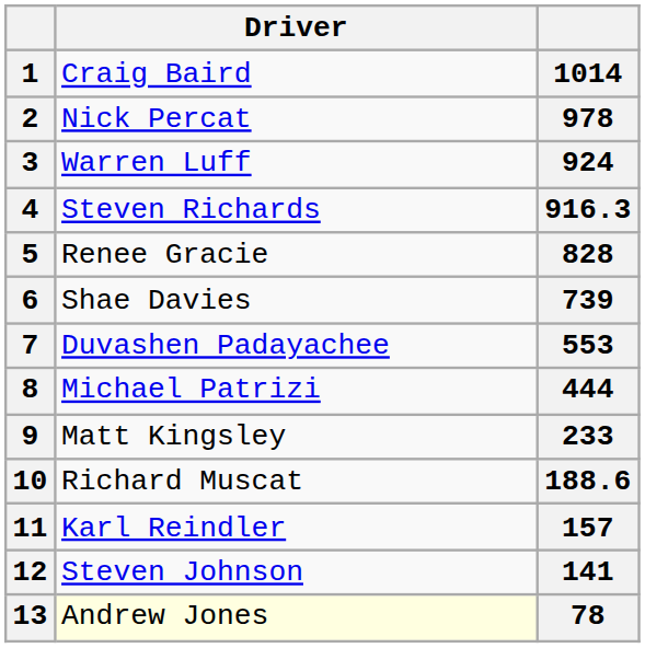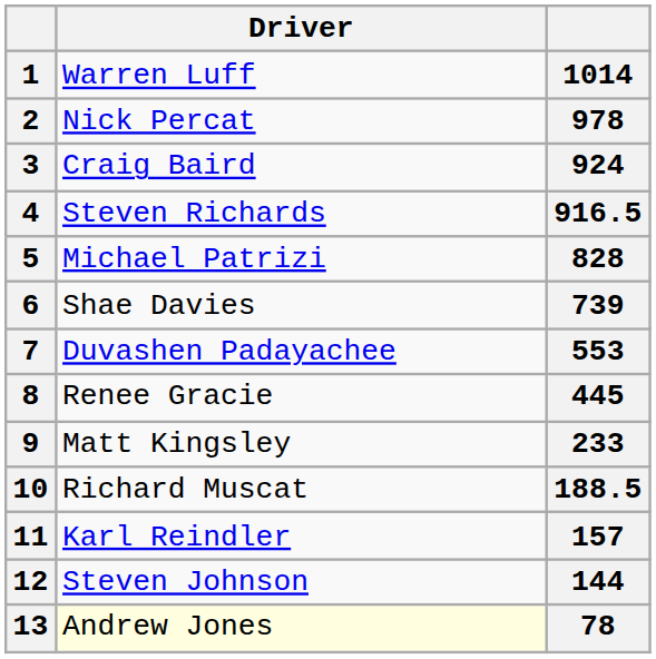 <table class="wikitable" style="font-size:85%; text-align:center">
 <tr style="background:#f9f9f9; vertical-align:top;">
 <th valign="middle"></th>
 <th valign="middle" width="180">Driver</th>
 <th valign="middle"></th>
 </tr>
 <tr>
 <th>1</th>
-<td align="left"> <a href='#'>Craig Baird</a></td>
+<td align="left"> <a href='#'>Warren Luff</a></td>
 <th>1014</th>
 </tr>
 <tr>
 <th>2</th>
 <td align="left"> <a href='#'>Nick Percat</a></td>
 <th>978</th>
 </tr>
 <tr>
 <th>3</th>
-<td align="left"> <a href='#'>Warren Luff</a></td>
+<td align="left"> <a href='#'>Craig Baird</a></td>
 <th>924</th>
 </tr>
 <tr>
 <th>4</th>
 <td align="left"> <a href='#'>Steven Richards</a></td>
-<th>916.3</th>
+<th>916.5</th>
 </tr>
 <tr>
 <th>5</th>
-<td align="left"> Renee Gracie</td>
+<td align="left"> <a href='#'>Michael Patrizi</a></td>
 <th>828</th>
 </tr>
 <tr>
 <th>6</th>
 <td align="left"> Shae Davies</td>
 <th>739</th>
 </tr>
 <tr>
 <th>7</th>
 <td align="left"> <a href='#'>Duvashen Padayachee</a></td>
 <th>553</th>
 </tr>
 <tr>
 <th>8</th>
-<td align="left"> <a href='#'>Michael Patrizi</a></td>
-<th>444</th>
+<td align="left"> Renee Gracie</td>
+<th>445</th>
 </tr>
 <tr>
 <th>9</th>
 <td align="left"> Matt Kingsley</td>
 <th>233</th>
 </tr>
 <tr>
 <th>10</th>
 <td align="left"> Richard Muscat</td>
-<th>188.6</th>
+<th>188.5</th>
 </tr>
 <tr>
 <th>11</th>
 <td align="left"> <a href='#'>Karl Reindler</a></td>
 <th>157</th>
 </tr>
 <tr>
 <th>12</th>
 <td align="left"> <a href='#'>Steven Johnson</a></td>
-<th>141</th>
+<th>144</th>
 </tr>
 <tr>
 <th>13</th>
 <td align="left" style="background: lightyellow;"> Andrew Jones</td>
 <th>78</th>
 </tr>
 </table>
